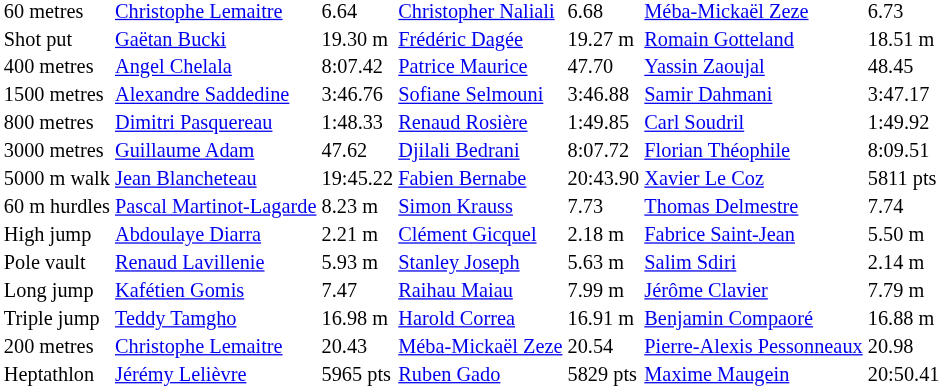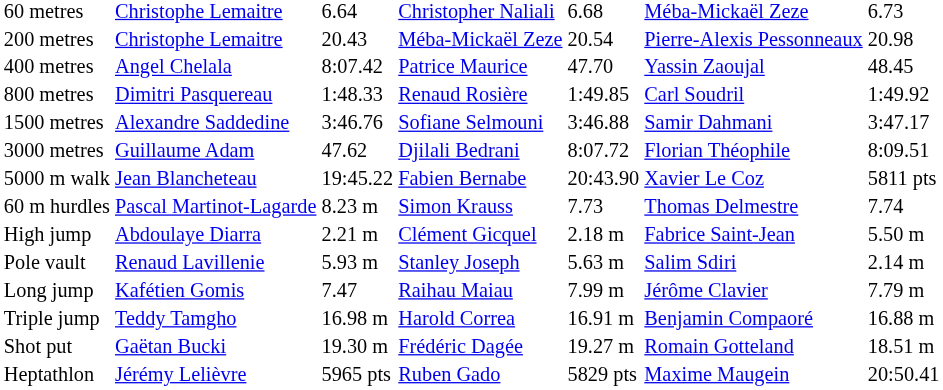 <table>
 <tr>
 <td>60 metres</td>
 <td><a href='#'>Christophe Lemaitre</a></td>
 <td>6.64</td>
 <td><a href='#'>Christopher Naliali</a></td>
 <td>6.68 </td>
 <td><a href='#'>Méba-Mickaël Zeze</a></td>
 <td>6.73 </td>
 </tr>
 <tr>
-<td>Shot put</td>
-<td><a href='#'>Gaëtan Bucki</a></td>
-<td>19.30 m</td>
-<td><a href='#'>Frédéric Dagée</a></td>
-<td>19.27 m</td>
-<td><a href='#'>Romain Gotteland</a></td>
-<td>18.51 m </td>
+<td>200 metres</td>
+<td><a href='#'>Christophe Lemaitre</a></td>
+<td>20.43 </td>
+<td><a href='#'>Méba-Mickaël Zeze</a></td>
+<td>20.54 </td>
+<td><a href='#'>Pierre-Alexis Pessonneaux</a></td>
+<td>20.98</td>
 </tr>
 <tr>
 <td>400 metres</td>
 <td><a href='#'>Angel Chelala</a></td>
 <td>8:07.42</td>
 <td><a href='#'>Patrice Maurice</a></td>
 <td>47.70</td>
 <td><a href='#'>Yassin Zaoujal</a></td>
 <td>48.45</td>
 </tr>
 <tr>
+<td>800 metres</td>
+<td><a href='#'>Dimitri Pasquereau</a></td>
+<td>1:48.33</td>
+<td><a href='#'>Renaud Rosière</a></td>
+<td>1:49.85</td>
+<td><a href='#'>Carl Soudril</a></td>
+<td>1:49.92</td>
+</tr>
+<tr>
 <td>1500 metres</td>
 <td><a href='#'>Alexandre Saddedine</a></td>
 <td>3:46.76</td>
 <td><a href='#'>Sofiane Selmouni</a></td>
 <td>3:46.88</td>
 <td><a href='#'>Samir Dahmani</a></td>
 <td>3:47.17</td>
-</tr>
-<tr>
-<td>800 metres</td>
-<td><a href='#'>Dimitri Pasquereau</a></td>
-<td>1:48.33</td>
-<td><a href='#'>Renaud Rosière</a></td>
-<td>1:49.85</td>
-<td><a href='#'>Carl Soudril</a></td>
-<td>1:49.92</td>
 </tr>
 <tr>
 <td>3000 metres</td>
 <td><a href='#'>Guillaume Adam</a></td>
 <td>47.62</td>
 <td><a href='#'>Djilali Bedrani</a></td>
 <td>8:07.72</td>
 <td><a href='#'>Florian Théophile</a></td>
 <td>8:09.51</td>
 </tr>
 <tr>
 <td>5000 m walk</td>
 <td><a href='#'>Jean Blancheteau</a></td>
 <td>19:45.22</td>
 <td><a href='#'>Fabien Bernabe</a></td>
 <td>20:43.90</td>
 <td><a href='#'>Xavier Le Coz</a></td>
 <td>5811 pts</td>
 </tr>
 <tr>
 <td>60 m hurdles</td>
 <td><a href='#'>Pascal Martinot-Lagarde</a></td>
 <td>8.23 m </td>
 <td><a href='#'>Simon Krauss</a></td>
 <td>7.73</td>
 <td><a href='#'>Thomas Delmestre</a></td>
 <td>7.74</td>
 </tr>
 <tr>
 <td>High jump</td>
 <td><a href='#'>Abdoulaye Diarra</a></td>
 <td>2.21 m</td>
 <td><a href='#'>Clément Gicquel</a></td>
 <td>2.18 m</td>
 <td><a href='#'>Fabrice Saint-Jean</a></td>
 <td>5.50 m</td>
 </tr>
 <tr>
 <td>Pole vault</td>
 <td><a href='#'>Renaud Lavillenie</a></td>
 <td>5.93 m</td>
 <td><a href='#'>Stanley Joseph</a></td>
 <td>5.63 m </td>
 <td><a href='#'>Salim Sdiri</a></td>
 <td>2.14 m</td>
 </tr>
 <tr>
 <td>Long jump</td>
 <td><a href='#'>Kafétien Gomis</a></td>
 <td>7.47</td>
 <td><a href='#'>Raihau Maiau</a></td>
 <td>7.99 m</td>
 <td><a href='#'>Jérôme Clavier</a></td>
 <td>7.79 m</td>
 </tr>
 <tr>
 <td>Triple jump</td>
 <td><a href='#'>Teddy Tamgho</a></td>
 <td>16.98 m</td>
 <td><a href='#'>Harold Correa</a></td>
 <td>16.91 m</td>
 <td><a href='#'>Benjamin Compaoré</a></td>
 <td>16.88 m</td>
 </tr>
 <tr>
-<td>200 metres</td>
-<td><a href='#'>Christophe Lemaitre</a></td>
-<td>20.43 </td>
-<td><a href='#'>Méba-Mickaël Zeze</a></td>
-<td>20.54 </td>
-<td><a href='#'>Pierre-Alexis Pessonneaux</a></td>
-<td>20.98</td>
+<td>Shot put</td>
+<td><a href='#'>Gaëtan Bucki</a></td>
+<td>19.30 m</td>
+<td><a href='#'>Frédéric Dagée</a></td>
+<td>19.27 m</td>
+<td><a href='#'>Romain Gotteland</a></td>
+<td>18.51 m </td>
 </tr>
 <tr>
 <td>Heptathlon</td>
 <td><a href='#'>Jérémy Lelièvre</a></td>
 <td>5965 pts</td>
 <td><a href='#'>Ruben Gado</a></td>
 <td>5829 pts</td>
 <td><a href='#'>Maxime Maugein</a></td>
 <td>20:50.41</td>
 </tr>
 </table>
